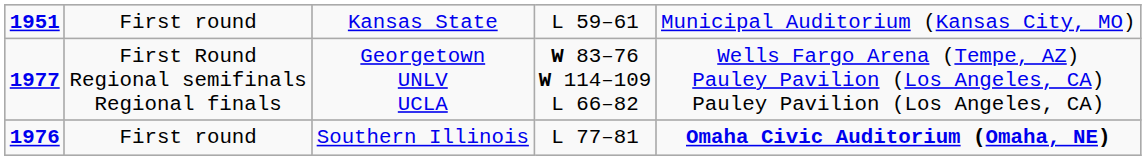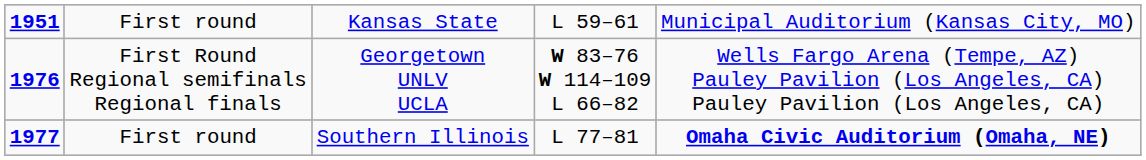 <table class="wikitable">
 <tr style="text-align:center;">
 <td><strong><a href='#'>1951</a></strong></td>
 <td>First round</td>
 <td><a href='#'>Kansas State</a></td>
 <td>L 59–61</td>
 <td><a href='#'>Municipal Auditorium</a> (<a href='#'>Kansas City, MO</a>)</td>
 </tr>
 <tr style="text-align:center;">
-<td><strong><a href='#'>1977</a></strong></td>
+<td><strong><a href='#'>1976</a></strong></td>
 <td>First Round<br>Regional  semifinals<br>Regional finals</td>
 <td><a href='#'>Georgetown</a> <br> <a href='#'>UNLV</a> <br> <a href='#'>UCLA</a></td>
 <td><strong>W</strong> 83–76 <br> <strong>W</strong> 114–109 <br>L 66–82</td>
 <td><a href='#'>Wells Fargo Arena</a> (<a href='#'>Tempe, AZ</a>) <br> <a href='#'>Pauley Pavilion</a> (<a href='#'>Los Angeles, CA</a>) <br> Pauley Pavilion (Los Angeles, CA)</td>
 </tr>
 <tr style="text-align:center;">
-<td><strong><a href='#'>1976</a></strong></td>
+<td><strong><a href='#'>1977</a></strong></td>
 <td>First round</td>
 <td><a href='#'>Southern Illinois</a></td>
 <td>L 77–81</td>
 <td><strong><a href='#'>Omaha Civic Auditorium</a> (<a href='#'>Omaha, NE</a>)</strong></td>
 </tr>
 </table>
